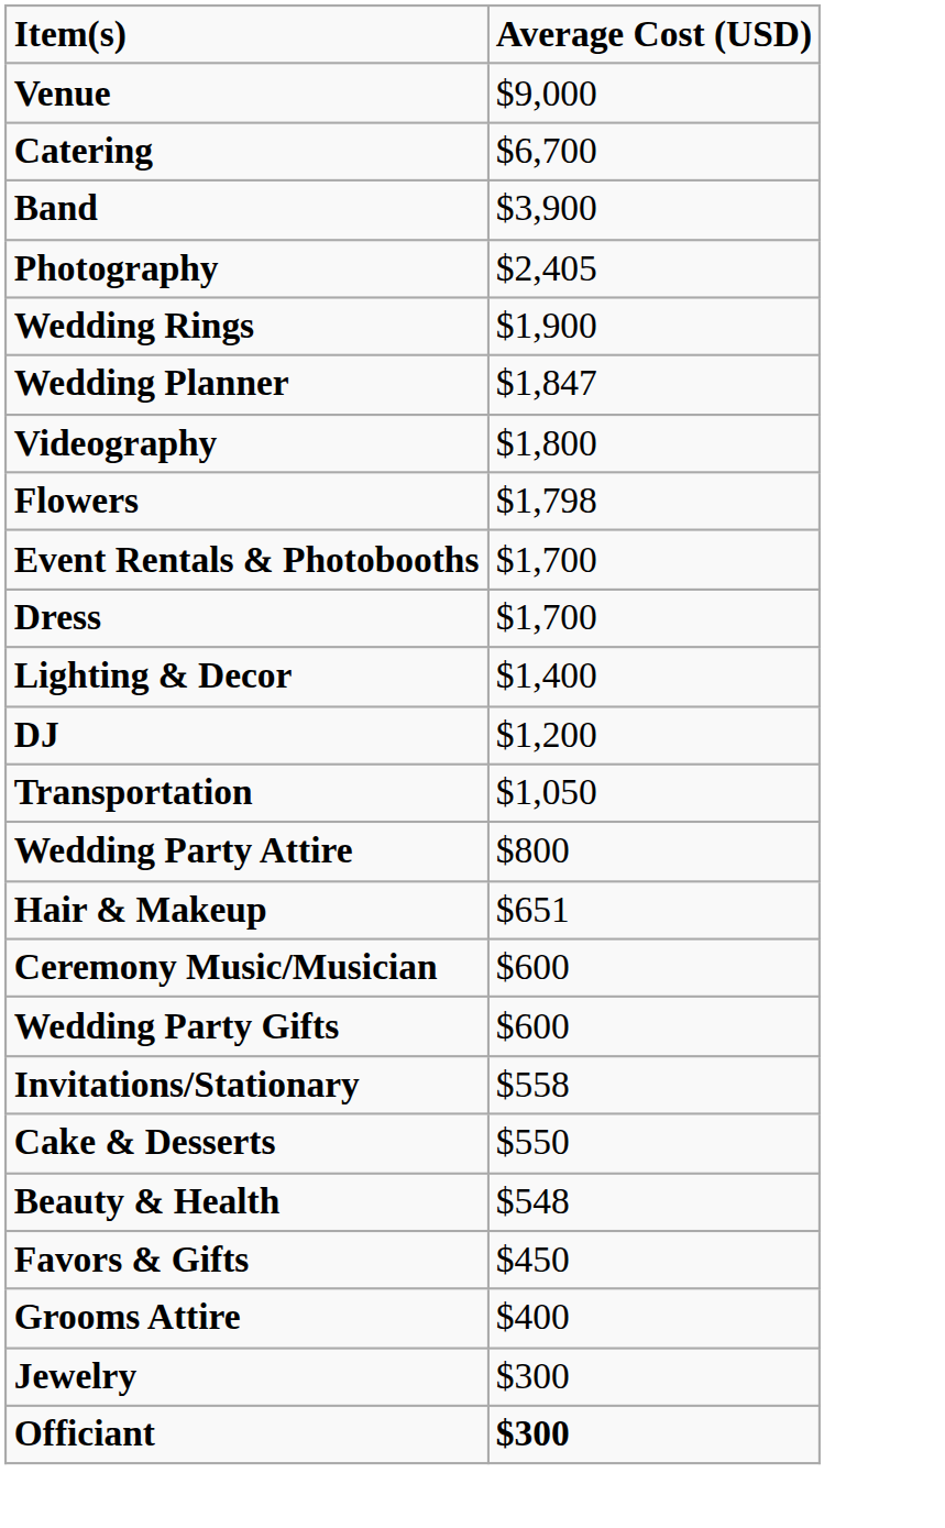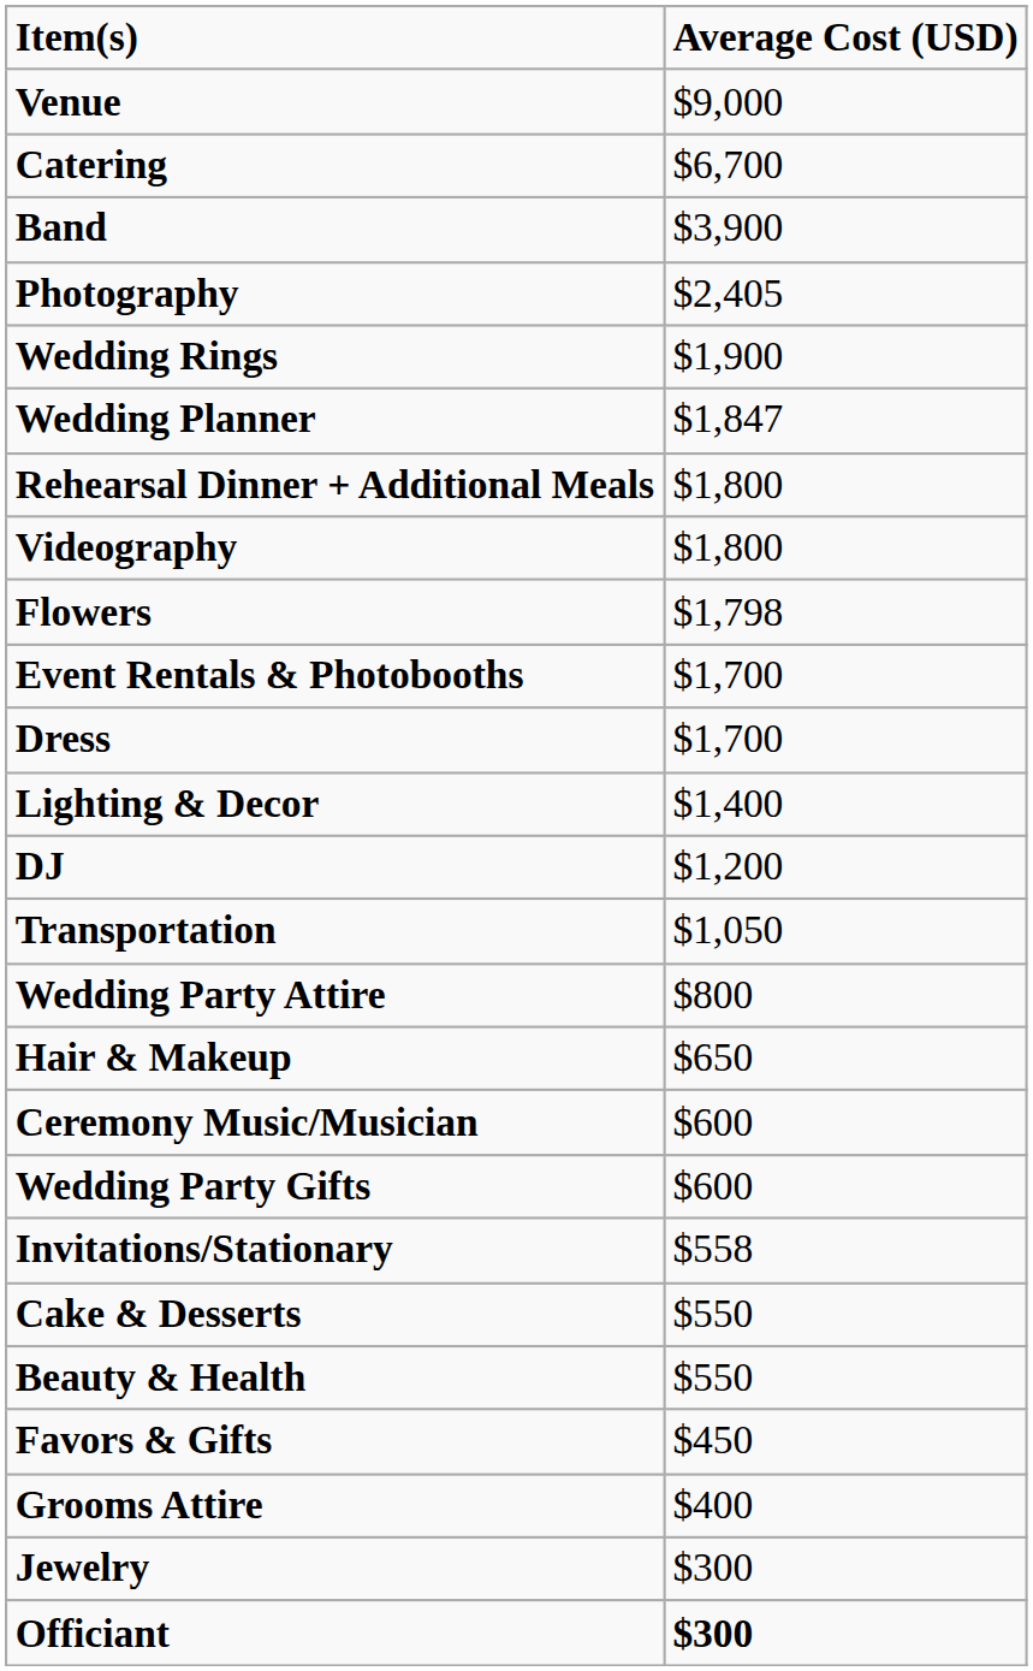 <table class="wikitable">
 <tr>
 <td><strong>Item(s)</strong></td>
 <td><strong>Average Cost (USD)</strong></td>
 </tr>
 <tr>
 <td><strong>Venue</strong></td>
 <td>$9,000</td>
 </tr>
 <tr>
 <td><strong>Catering</strong></td>
 <td>$6,700</td>
 </tr>
 <tr>
 <td><strong>Band</strong></td>
 <td>$3,900</td>
 </tr>
 <tr>
 <td><strong>Photography</strong></td>
 <td>$2,405</td>
 </tr>
 <tr>
 <td><strong>Wedding Rings</strong></td>
 <td>$1,900</td>
 </tr>
 <tr>
 <td><strong>Wedding Planner</strong></td>
 <td>$1,847</td>
+</tr>
+<tr>
+<td><strong>Rehearsal Dinner + Additional Meals</strong></td>
+<td>$1,800</td>
 </tr>
 <tr>
 <td><strong>Videography</strong></td>
 <td>$1,800</td>
 </tr>
 <tr>
 <td><strong>Flowers</strong></td>
 <td>$1,798</td>
 </tr>
 <tr>
 <td><strong>Event Rentals & Photobooths</strong></td>
 <td>$1,700</td>
 </tr>
 <tr>
 <td><strong>Dress</strong></td>
 <td>$1,700</td>
 </tr>
 <tr>
 <td><strong>Lighting & Decor</strong></td>
 <td>$1,400</td>
 </tr>
 <tr>
 <td><strong>DJ</strong></td>
 <td>$1,200</td>
 </tr>
 <tr>
 <td><strong>Transportation</strong></td>
 <td>$1,050</td>
 </tr>
 <tr>
 <td><strong>Wedding Party Attire</strong></td>
 <td>$800</td>
 </tr>
 <tr>
 <td><strong>Hair & Makeup</strong></td>
-<td>$651</td>
+<td>$650</td>
 </tr>
 <tr>
 <td><strong>Ceremony Music/Musician</strong></td>
 <td>$600</td>
 </tr>
 <tr>
 <td><strong>Wedding Party Gifts</strong></td>
 <td>$600</td>
 </tr>
 <tr>
 <td><strong>Invitations/Stationary</strong></td>
 <td>$558</td>
 </tr>
 <tr>
 <td><strong>Cake & Desserts</strong></td>
 <td>$550</td>
 </tr>
 <tr>
 <td><strong>Beauty & Health</strong></td>
-<td>$548</td>
+<td>$550</td>
 </tr>
 <tr>
 <td><strong>Favors & Gifts</strong></td>
 <td>$450</td>
 </tr>
 <tr>
 <td><strong>Grooms Attire</strong></td>
 <td>$400</td>
 </tr>
 <tr>
 <td><strong>Jewelry</strong></td>
 <td>$300</td>
 </tr>
 <tr>
 <td><strong>Officiant</strong></td>
 <td><strong>$300</strong></td>
 </tr>
 </table>
